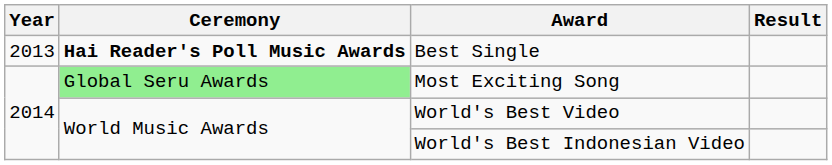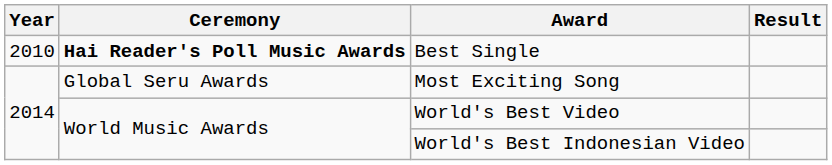 <table class="wikitable">
 <tr>
 <th>Year</th>
 <th>Ceremony</th>
 <th>Award</th>
 <th>Result</th>
 </tr>
 <tr>
-<td>2013</td>
+<td>2010</td>
 <td><strong>Hai Reader's Poll Music Awards</strong></td>
 <td>Best Single</td>
 <td></td>
 </tr>
 <tr>
 <td rowspan="3">2014</td>
-<td style="background: lightgreen;">Global Seru Awards</td>
+<td>Global Seru Awards</td>
 <td>Most Exciting Song</td>
 <td></td>
 </tr>
 <tr>
 <td rowspan="2">World Music Awards</td>
 <td>World's Best Video</td>
 <td></td>
 </tr>
 <tr>
 <td>World's Best Indonesian Video</td>
 <td></td>
 </tr>
 </table>
